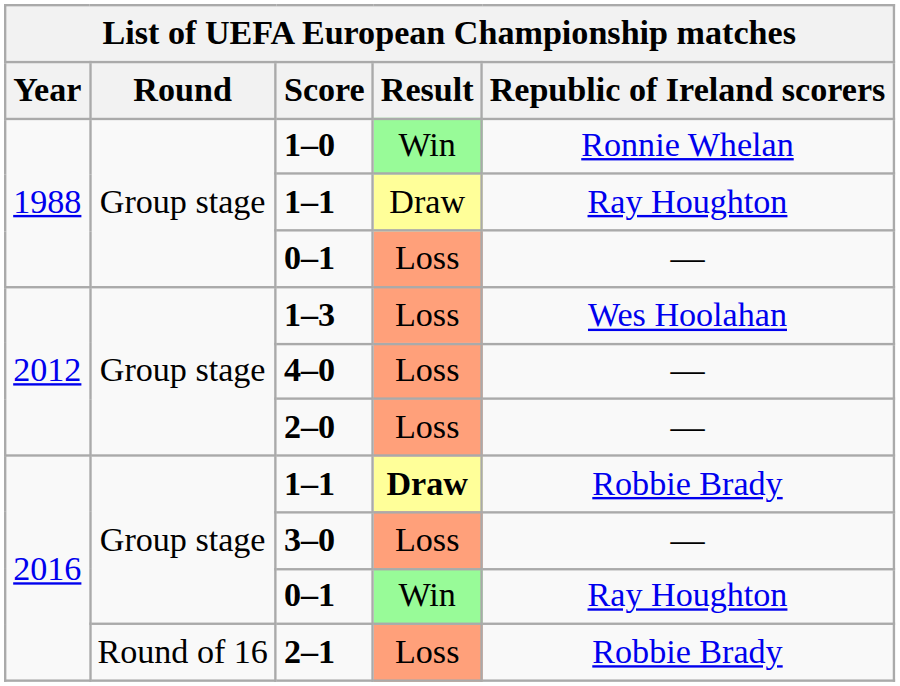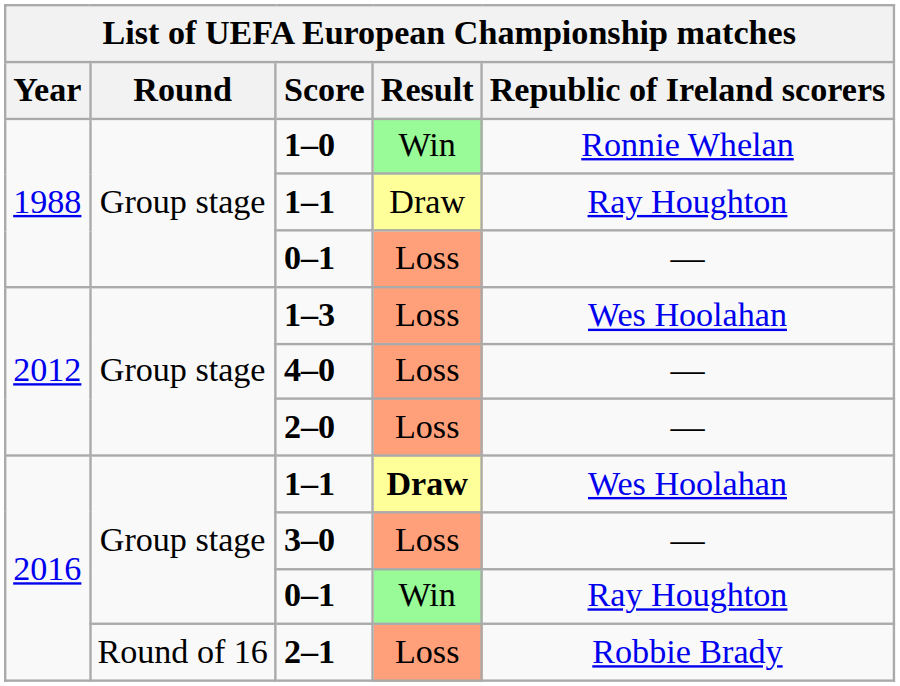 <table class="wikitable collapsible collapsed" style="text-align: center;font-size:90%;">
 <tr>
 <th colspan=5>List of UEFA European Championship matches</th>
 </tr>
 <tr>
 <th>Year</th>
 <th>Round</th>
 <th>Score</th>
 <th>Result</th>
 <th>Republic of Ireland scorers</th>
 </tr>
 <tr>
 <td rowspan=3><a href='#'>1988</a></td>
 <td rowspan=3>Group stage</td>
 <td align="left"> <strong>1–0</strong> </td>
 <td bgcolor="#98FB98">Win</td>
 <td><a href='#'>Ronnie Whelan</a> </td>
 </tr>
 <tr>
 <td align="left"> <strong>1–1</strong> </td>
 <td bgcolor="#FFFF99">Draw</td>
 <td><a href='#'>Ray Houghton</a> </td>
 </tr>
 <tr>
 <td align="left"> <strong>0–1</strong> </td>
 <td bgcolor="#FFA07A">Loss</td>
 <td>—</td>
 </tr>
 <tr>
 <td rowspan=3><a href='#'>2012</a></td>
 <td rowspan=3>Group stage</td>
 <td align="left"> <strong>1–3</strong> </td>
 <td bgcolor="#FFA07A">Loss</td>
 <td><a href='#'>Wes Hoolahan</a> </td>
 </tr>
 <tr>
 <td align="left"> <strong>4–0</strong> </td>
 <td bgcolor="#FFA07A">Loss</td>
 <td>—</td>
 </tr>
 <tr>
 <td align="left"> <strong>2–0</strong> </td>
 <td bgcolor="#FFA07A">Loss</td>
 <td>—</td>
 </tr>
 <tr>
 <td rowspan=4><a href='#'>2016</a></td>
 <td rowspan=3>Group stage</td>
 <td align="left"> <strong>1–1</strong> </td>
 <td bgcolor="#FFFF99"><strong>Draw</strong></td>
-<td><a href='#'>Robbie Brady</a> </td>
+<td><a href='#'>Wes Hoolahan</a> </td>
 </tr>
 <tr>
 <td align="left"> <strong>3–0</strong> </td>
 <td bgcolor="#FFA07A">Loss</td>
 <td>—</td>
 </tr>
 <tr>
 <td align="left"> <strong>0–1</strong> </td>
 <td bgcolor="#98FB98">Win</td>
 <td><a href='#'>Ray Houghton</a> </td>
 </tr>
 <tr>
 <td>Round of 16</td>
 <td align="left"> <strong>2–1</strong> </td>
 <td bgcolor="#FFA07A">Loss</td>
 <td><a href='#'>Robbie Brady</a> </td>
 </tr>
 </table>
